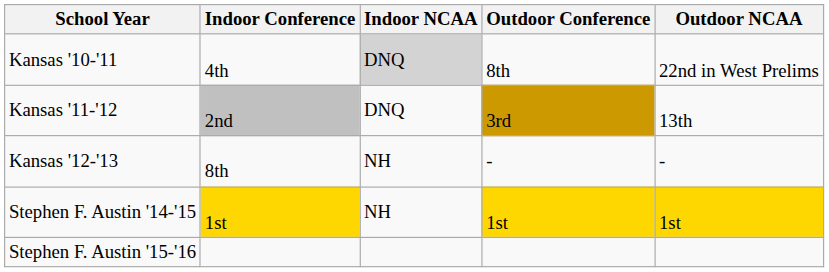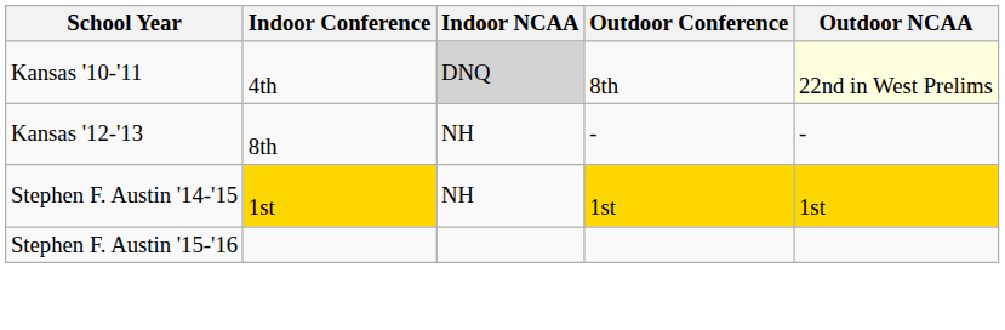 <table class="wikitable sortable">
 <tr>
 <th>School Year</th>
 <th>Indoor Conference</th>
 <th>Indoor NCAA</th>
 <th>Outdoor Conference</th>
 <th>Outdoor NCAA</th>
 </tr>
 <tr>
 <td>Kansas '10-'11</td>
 <td><br> 4th</td>
 <td style="background: lightgrey;">DNQ</td>
 <td><br> 8th</td>
-<td><br> 22nd in West Prelims</td>
-</tr>
-<tr>
-<td>Kansas '11-'12</td>
-<td bgcolor=silver><br> 2nd</td>
-<td>DNQ</td>
-<td bgcolor=cc9900><br> 3rd</td>
-<td><br> 13th</td>
+<td style="background: lightyellow;"><br> 22nd in West Prelims</td>
 </tr>
 <tr>
 <td>Kansas '12-'13</td>
 <td><br> 8th</td>
 <td>NH</td>
 <td>-</td>
 <td>-</td>
 </tr>
 <tr>
 <td>Stephen F. Austin '14-'15</td>
 <td bgcolor=gold><br>1st</td>
 <td>NH</td>
 <td bgcolor=gold><br>1st</td>
 <td bgcolor=gold><br>1st</td>
 </tr>
 <tr>
 <td>Stephen F. Austin '15-'16</td>
 <td></td>
 <td></td>
 <td></td>
 <td></td>
 </tr>
 </table>
